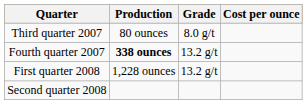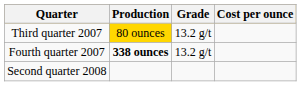 <table class="wikitable">
 <tr style="text-align:center; background:#daa520;">
 <th>Quarter</th>
 <th>Production</th>
 <th>Grade</th>
 <th>Cost per ounce</th>
 </tr>
 <tr style="text-align:center;">
 <td>Third quarter 2007</td>
-<td>80 ounces</td>
-<td>8.0 g/t</td>
+<td style="background: gold;">80 ounces</td>
+<td>13.2 g/t</td>
 <td></td>
 </tr>
 <tr style="text-align:center;">
 <td>Fourth quarter 2007</td>
 <td><strong>338 ounces</strong></td>
-<td>13.2 g/t</td>
-<td></td>
-</tr>
-<tr style="text-align:center;">
-<td>First quarter 2008</td>
-<td>1,228 ounces</td>
 <td>13.2 g/t</td>
 <td></td>
 </tr>
 <tr style="text-align:center;">
 <td>Second quarter 2008</td>
 <td></td>
 <td></td>
 <td></td>
 </tr>
 </table>
